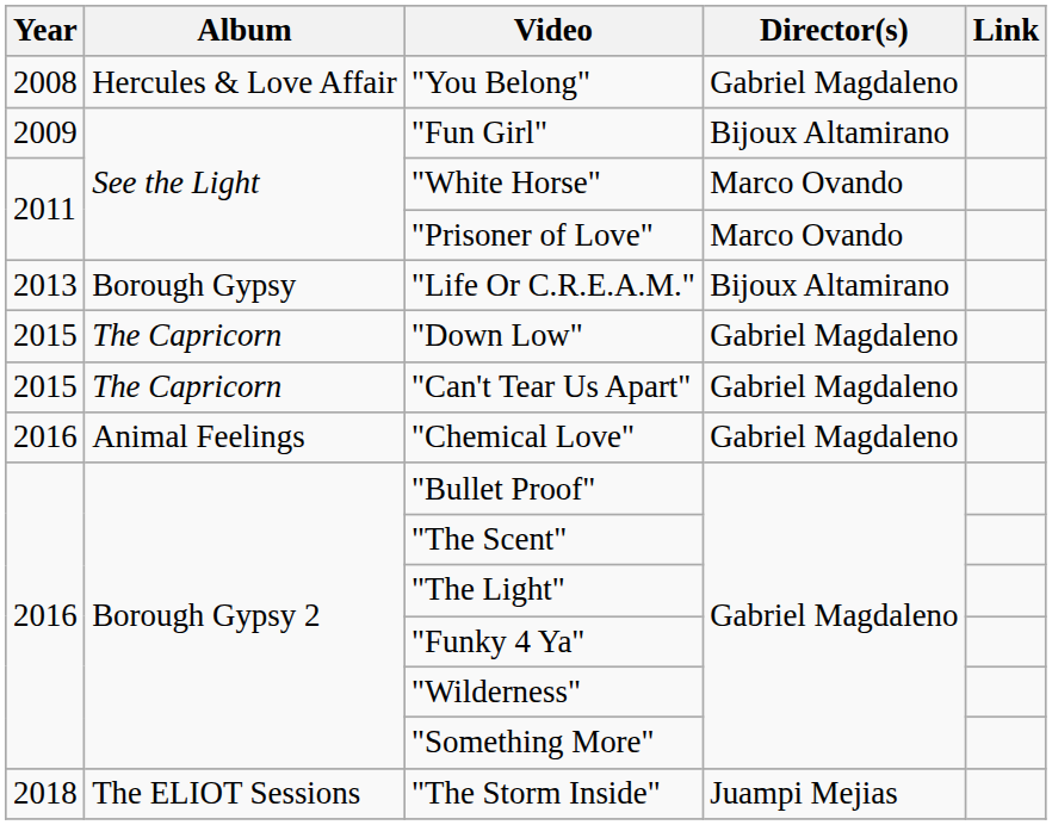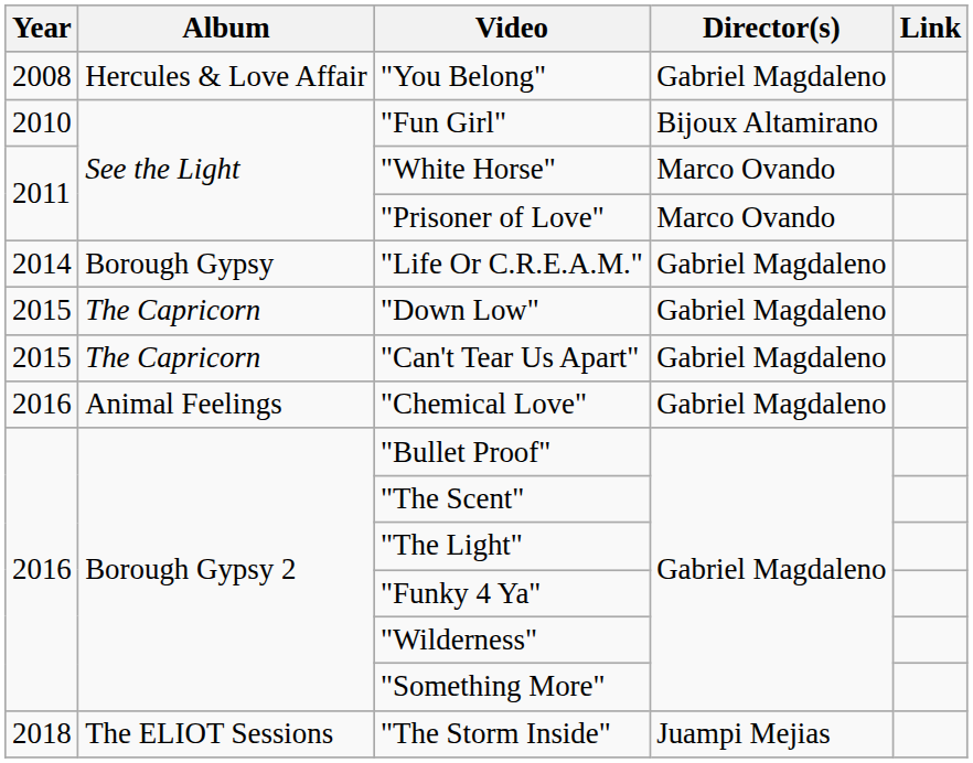 <table class="wikitable">
 <tr>
 <th>Year</th>
 <th>Album</th>
 <th>Video</th>
 <th>Director(s)</th>
 <th>Link</th>
 </tr>
 <tr>
 <td>2008</td>
 <td>Hercules & Love Affair</td>
 <td>"You Belong"</td>
 <td>Gabriel Magdaleno</td>
 <td></td>
 </tr>
 <tr>
-<td>2009</td>
+<td>2010</td>
 <td rowspan="3"><em>See the Light</em></td>
 <td>"Fun Girl"</td>
 <td>Bijoux Altamirano</td>
 <td></td>
 </tr>
 <tr>
 <td rowspan="2">2011</td>
 <td>"White Horse"</td>
 <td>Marco Ovando</td>
 <td></td>
 </tr>
 <tr>
 <td>"Prisoner of Love"</td>
 <td>Marco Ovando</td>
 <td></td>
 </tr>
 <tr>
-<td>2013</td>
+<td>2014</td>
 <td>Borough Gypsy</td>
 <td>"Life Or C.R.E.A.M."</td>
-<td>Bijoux Altamirano</td>
+<td>Gabriel Magdaleno</td>
 <td></td>
 </tr>
 <tr>
 <td>2015</td>
 <td><em>The Capricorn</em></td>
 <td>"Down Low"</td>
 <td>Gabriel Magdaleno</td>
 <td></td>
 </tr>
 <tr>
 <td>2015</td>
 <td><em>The Capricorn</em></td>
 <td>"Can't Tear Us Apart"</td>
 <td>Gabriel Magdaleno</td>
 <td></td>
 </tr>
 <tr>
 <td>2016</td>
 <td>Animal Feelings</td>
 <td>"Chemical Love"</td>
 <td>Gabriel Magdaleno</td>
 <td></td>
 </tr>
 <tr>
 <td rowspan="6">2016</td>
 <td rowspan="6">Borough Gypsy 2</td>
 <td>"Bullet Proof"</td>
 <td rowspan="6">Gabriel Magdaleno</td>
 <td></td>
 </tr>
 <tr>
 <td>"The Scent"</td>
 <td></td>
 </tr>
 <tr>
 <td>"The Light"</td>
 <td></td>
 </tr>
 <tr>
 <td>"Funky 4 Ya"</td>
 <td></td>
 </tr>
 <tr>
 <td>"Wilderness"</td>
 <td></td>
 </tr>
 <tr>
 <td>"Something More"</td>
 <td></td>
 </tr>
 <tr>
 <td>2018</td>
 <td>The ELIOT Sessions</td>
 <td>"The Storm Inside"</td>
 <td>Juampi Mejias</td>
 <td></td>
 </tr>
 </table>
